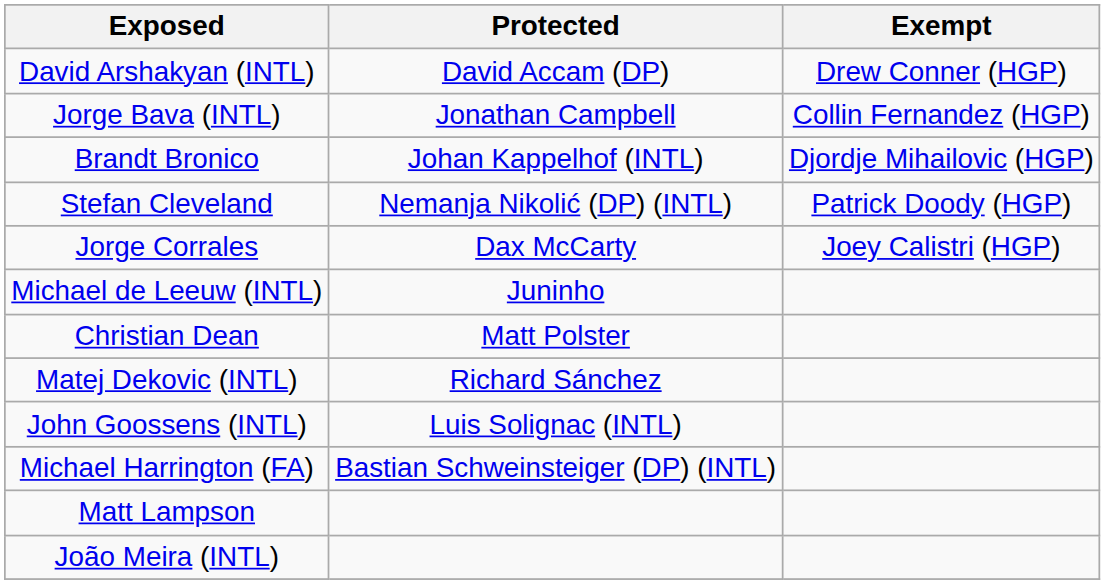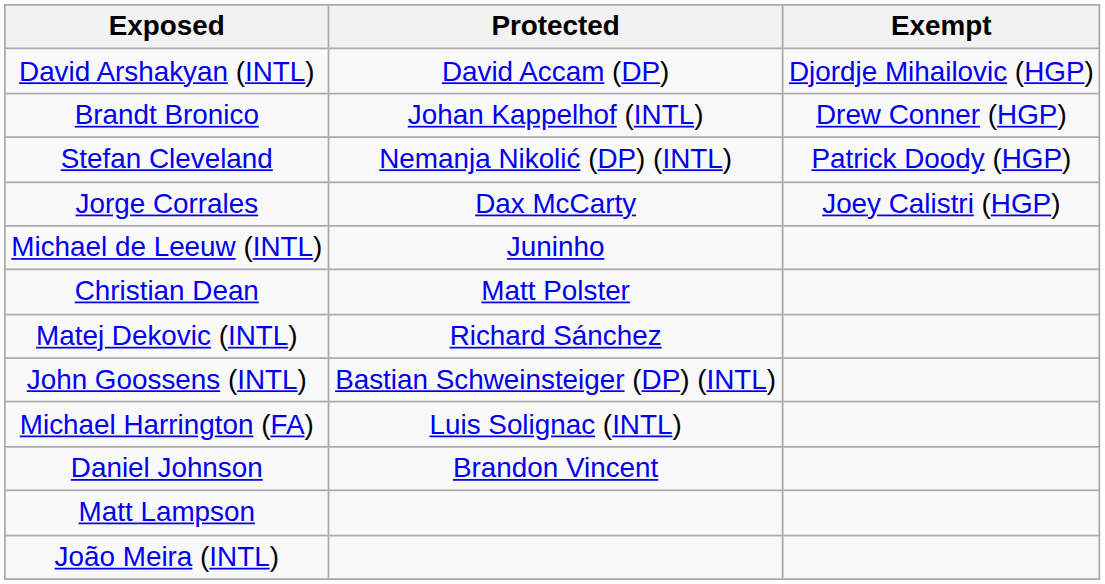 <table class="wikitable" style="text-align:center">
 <tr>
 <th>Exposed</th>
 <th>Protected</th>
 <th>Exempt</th>
 </tr>
 <tr>
 <td><a href='#'>David Arshakyan</a> (<a href='#'>INTL</a>)</td>
 <td><a href='#'>David Accam</a> (<a href='#'>DP</a>)</td>
-<td><a href='#'>Drew Conner</a> (<a href='#'>HGP</a>)</td>
-</tr>
-<tr>
-<td><a href='#'>Jorge Bava</a> (<a href='#'>INTL</a>)</td>
-<td><a href='#'>Jonathan Campbell</a></td>
-<td><a href='#'>Collin Fernandez</a> (<a href='#'>HGP</a>)</td>
+<td><a href='#'>Djordje Mihailovic</a> (<a href='#'>HGP</a>)</td>
 </tr>
 <tr>
 <td><a href='#'>Brandt Bronico</a></td>
 <td><a href='#'>Johan Kappelhof</a> (<a href='#'>INTL</a>)</td>
-<td><a href='#'>Djordje Mihailovic</a> (<a href='#'>HGP</a>)</td>
+<td><a href='#'>Drew Conner</a> (<a href='#'>HGP</a>)</td>
 </tr>
 <tr>
 <td><a href='#'>Stefan Cleveland</a></td>
 <td><a href='#'>Nemanja Nikolić</a> (<a href='#'>DP</a>) (<a href='#'>INTL</a>)</td>
 <td><a href='#'>Patrick Doody</a> (<a href='#'>HGP</a>)</td>
 </tr>
 <tr>
 <td><a href='#'>Jorge Corrales</a></td>
 <td><a href='#'>Dax McCarty</a></td>
 <td><a href='#'>Joey Calistri</a> (<a href='#'>HGP</a>)</td>
 </tr>
 <tr>
 <td><a href='#'>Michael de Leeuw</a> (<a href='#'>INTL</a>)</td>
 <td><a href='#'>Juninho</a></td>
 <td></td>
 </tr>
 <tr>
 <td><a href='#'>Christian Dean</a></td>
 <td><a href='#'>Matt Polster</a></td>
 <td></td>
 </tr>
 <tr>
 <td><a href='#'>Matej Dekovic</a> (<a href='#'>INTL</a>)</td>
 <td><a href='#'>Richard Sánchez</a></td>
 <td></td>
 </tr>
 <tr>
 <td><a href='#'>John Goossens</a> (<a href='#'>INTL</a>)</td>
+<td><a href='#'>Bastian Schweinsteiger</a> (<a href='#'>DP</a>) (<a href='#'>INTL</a>)</td>
+<td></td>
+</tr>
+<tr>
+<td><a href='#'>Michael Harrington</a> (<a href='#'>FA</a>)</td>
 <td><a href='#'>Luis Solignac</a> (<a href='#'>INTL</a>)</td>
 <td></td>
 </tr>
 <tr>
-<td><a href='#'>Michael Harrington</a> (<a href='#'>FA</a>)</td>
-<td><a href='#'>Bastian Schweinsteiger</a> (<a href='#'>DP</a>) (<a href='#'>INTL</a>)</td>
+<td><a href='#'>Daniel Johnson</a></td>
+<td><a href='#'>Brandon Vincent</a></td>
 <td></td>
 </tr>
 <tr>
 <td><a href='#'>Matt Lampson</a></td>
 <td></td>
 <td></td>
 </tr>
 <tr>
 <td><a href='#'>João Meira</a> (<a href='#'>INTL</a>)</td>
 <td></td>
 <td></td>
 </tr>
 </table>
